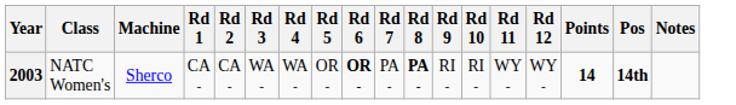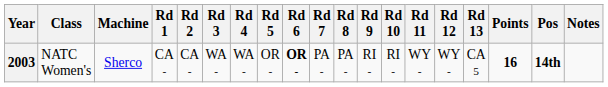 <table class="wikitable" style="text-align:center; font-size:95%">
 <tr valign="top">
 <th valign="middle">Year</th>
 <th valign="middle">Class</th>
 <th valign="middle">Machine</th>
 <th>Rd<br>1</th>
 <th>Rd<br>2</th>
 <th>Rd<br>3</th>
 <th>Rd<br>4</th>
 <th>Rd<br>5</th>
 <th>Rd<br>6</th>
 <th>Rd<br>7</th>
 <th>Rd<br>8</th>
 <th>Rd<br>9</th>
 <th>Rd<br>10</th>
 <th>Rd<br>11</th>
 <th>Rd<br>12</th>
+<th>Rd<br>13</th>
 <th valign="middle">Points</th>
 <th valign="middle">Pos</th>
 <th valign="middle">Notes</th>
 </tr>
 <tr>
 <th>2003</th>
 <td align="left"> NATC Women's</td>
 <td><a href='#'>Sherco</a></td>
 <td>CA<br><small>-</small></td>
 <td>CA<br><small>-</small></td>
 <td>WA<br><small>-</small></td>
 <td>WA<br><small>-</small></td>
 <td>OR<br><small>-</small></td>
 <td><strong>OR<br><small>-</small></strong></td>
 <td>PA<br><small>-</small></td>
-<td><strong>PA<br><small>-</small></strong></td>
+<td>PA<br><small>-</small></td>
 <td>RI<br><small>-</small></td>
 <td>RI<br><small>-</small></td>
 <td>WY<br><small>-</small></td>
 <td>WY<br><small>-</small></td>
-<td><strong>14</strong></td>
+<td>CA<br><small>5</small></td>
+<td><strong>16</strong></td>
 <td><strong>14th</strong></td>
 <td></td>
 </tr>
 </table>
